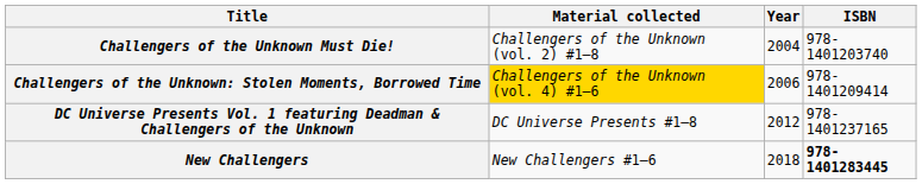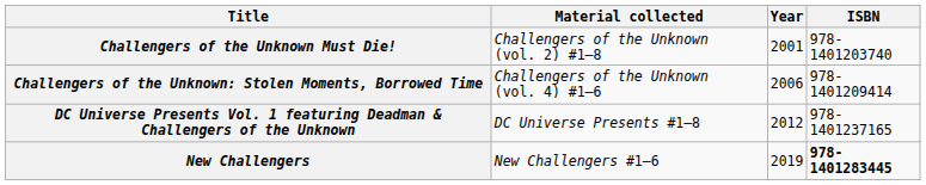 <table class="wikitable plainrowheaders sortable">
 <tr>
 <th scope="row">Title</th>
 <th scope="row">Material collected</th>
 <th scope="row">Year</th>
 <th scope="row">ISBN</th>
 </tr>
 <tr>
 <th scope="row"><em>Challengers of the Unknown Must Die!</em></th>
 <td><em>Challengers of the Unknown</em> (vol. 2) #1–8</td>
-<td>2004</td>
+<td>2001</td>
 <td>978-1401203740</td>
 </tr>
 <tr>
 <th scope="row"><em>Challengers of the Unknown: Stolen Moments, Borrowed Time</em></th>
-<td style="background: gold;"><em>Challengers of the Unknown</em> (vol. 4) #1–6</td>
+<td><em>Challengers of the Unknown</em> (vol. 4) #1–6</td>
 <td>2006</td>
 <td>978-1401209414</td>
 </tr>
 <tr>
 <th scope="row"><em>DC Universe Presents Vol. 1 featuring Deadman & Challengers of the Unknown</em></th>
 <td><em>DC Universe Presents</em> #1–8</td>
 <td>2012</td>
 <td>978-1401237165</td>
 </tr>
 <tr>
 <th scope="row"><em>New Challengers</em></th>
 <td><em>New Challengers</em> #1–6</td>
-<td>2018</td>
+<td>2019</td>
 <td><strong>978-1401283445</strong></td>
 </tr>
 </table>
